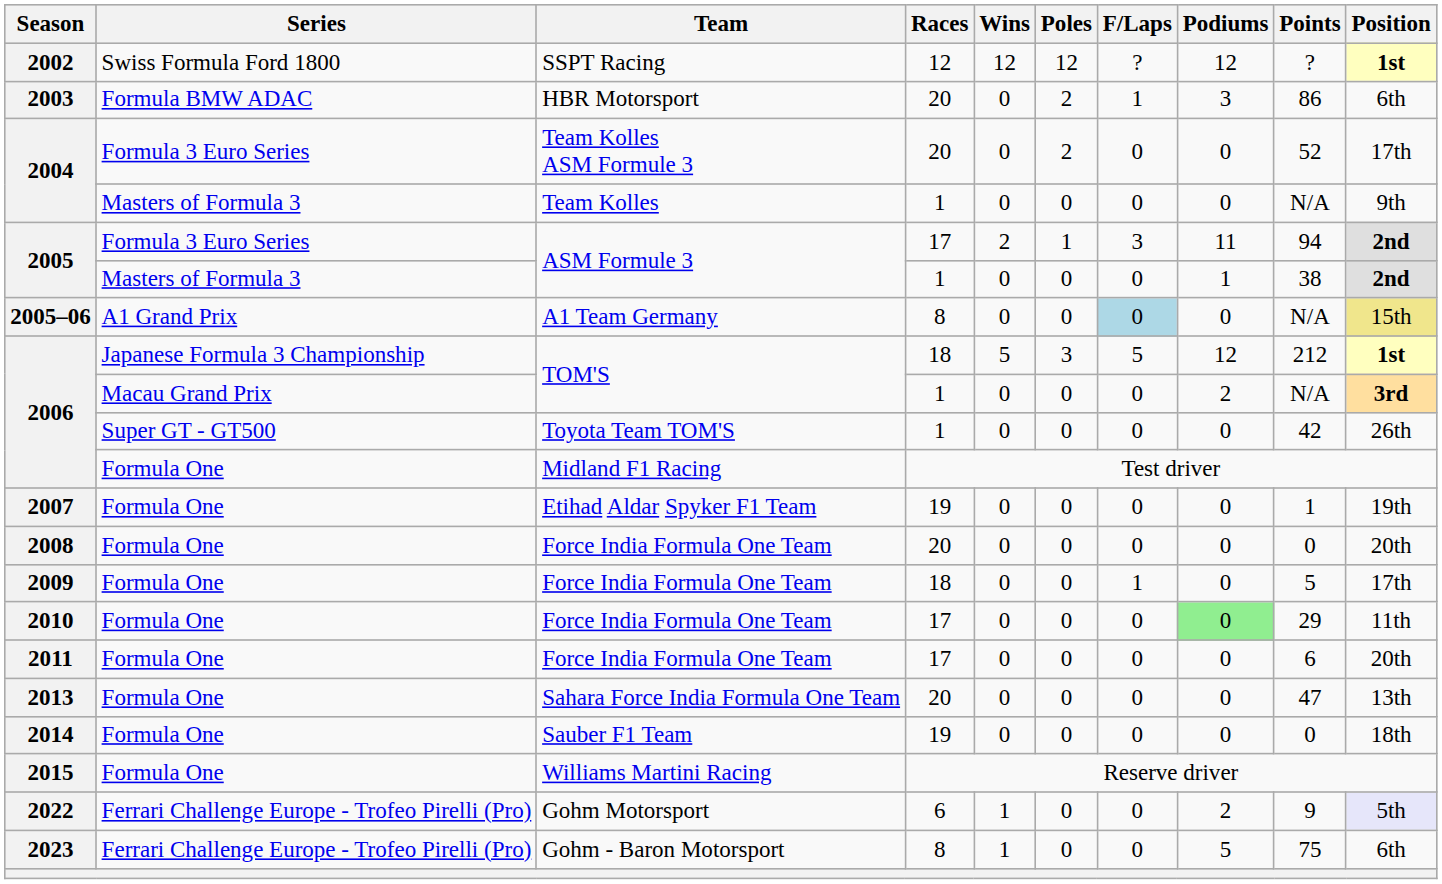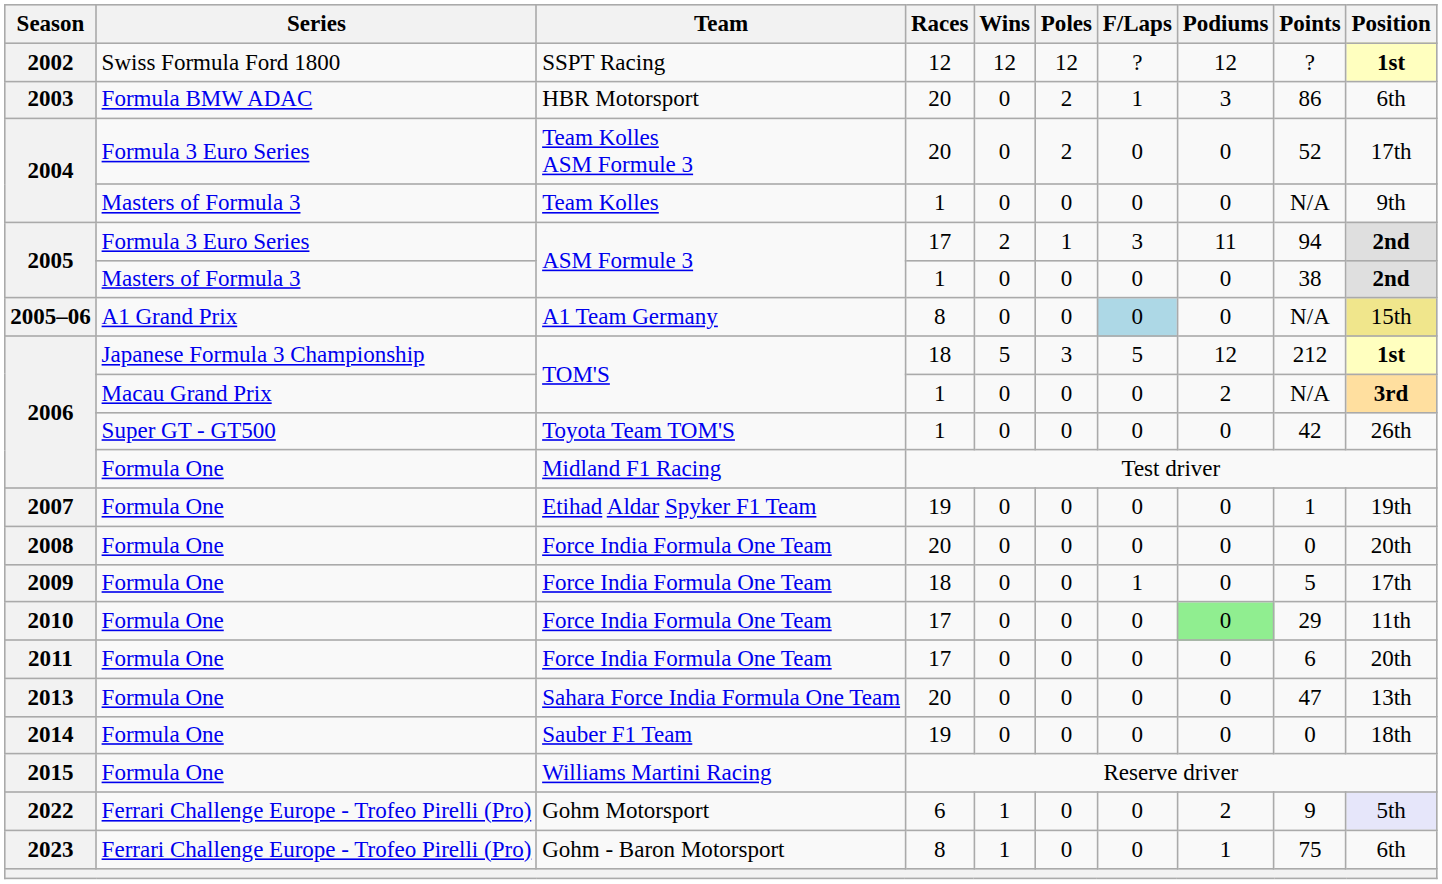 <table class="wikitable" style="font-size: 90%; text-align:center">
 <tr>
 <th>Season</th>
 <th>Series</th>
 <th>Team</th>
 <th>Races</th>
 <th>Wins</th>
 <th>Poles</th>
 <th>F/Laps</th>
 <th>Podiums</th>
 <th>Points</th>
 <th>Position</th>
 </tr>
 <tr>
 <th>2002</th>
 <td align=left>Swiss Formula Ford 1800</td>
 <td align=left>SSPT Racing</td>
 <td>12</td>
 <td>12</td>
 <td>12</td>
 <td>?</td>
 <td>12</td>
 <td>?</td>
 <td style="background:#FFFFBF;"><strong>1st</strong></td>
 </tr>
 <tr>
 <th>2003</th>
 <td align=left><a href='#'>Formula BMW ADAC</a></td>
 <td align=left>HBR Motorsport</td>
 <td>20</td>
 <td>0</td>
 <td>2</td>
 <td>1</td>
 <td>3</td>
 <td>86</td>
 <td>6th</td>
 </tr>
 <tr>
 <th rowspan=2>2004</th>
 <td align=left><a href='#'>Formula 3 Euro Series</a></td>
 <td align=left><a href='#'>Team Kolles</a><br><a href='#'>ASM Formule 3</a></td>
 <td>20</td>
 <td>0</td>
 <td>2</td>
 <td>0</td>
 <td>0</td>
 <td>52</td>
 <td>17th</td>
 </tr>
 <tr>
 <td align=left><a href='#'>Masters of Formula 3</a></td>
 <td align=left><a href='#'>Team Kolles</a></td>
 <td>1</td>
 <td>0</td>
 <td>0</td>
 <td>0</td>
 <td>0</td>
 <td>N/A</td>
 <td>9th</td>
 </tr>
 <tr>
 <th rowspan=2>2005</th>
 <td align=left><a href='#'>Formula 3 Euro Series</a></td>
 <td align=left rowspan=2><a href='#'>ASM Formule 3</a></td>
 <td>17</td>
 <td>2</td>
 <td>1</td>
 <td>3</td>
 <td>11</td>
 <td>94</td>
 <td style="background:#DFDFDF;"><strong>2nd</strong></td>
 </tr>
 <tr>
 <td align=left><a href='#'>Masters of Formula 3</a></td>
 <td>1</td>
 <td>0</td>
 <td>0</td>
 <td>0</td>
-<td>1</td>
+<td>0</td>
 <td>38</td>
 <td style="background:#DFDFDF;"><strong>2nd</strong></td>
 </tr>
 <tr>
 <th nowrap>2005–06</th>
 <td align=left><a href='#'>A1 Grand Prix</a></td>
 <td align=left><a href='#'>A1 Team Germany</a></td>
 <td>8</td>
 <td>0</td>
 <td>0</td>
 <td style="background: lightblue;">0</td>
 <td>0</td>
 <td>N/A</td>
 <td style="background: khaki;">15th</td>
 </tr>
 <tr>
 <th rowspan=4>2006</th>
 <td align=left><a href='#'>Japanese Formula 3 Championship</a></td>
 <td align=left rowspan=2><a href='#'>TOM'S</a></td>
 <td>18</td>
 <td>5</td>
 <td>3</td>
 <td>5</td>
 <td>12</td>
 <td>212</td>
 <td style="background:#FFFFBF;"><strong>1st</strong></td>
 </tr>
 <tr>
 <td align=left><a href='#'>Macau Grand Prix</a></td>
 <td>1</td>
 <td>0</td>
 <td>0</td>
 <td>0</td>
 <td>2</td>
 <td>N/A</td>
 <td style="background:#FFDF9F;"><strong>3rd</strong></td>
 </tr>
 <tr>
 <td align=left><a href='#'>Super GT - GT500</a></td>
 <td align=left><a href='#'>Toyota Team TOM'S</a></td>
 <td>1</td>
 <td>0</td>
 <td>0</td>
 <td>0</td>
 <td>0</td>
 <td>42</td>
 <td>26th</td>
 </tr>
 <tr>
 <td align=left><a href='#'>Formula One</a></td>
 <td align=left><a href='#'>Midland F1 Racing</a></td>
 <td align=center colspan=7>Test driver</td>
 </tr>
 <tr>
 <th>2007</th>
 <td align=left><a href='#'>Formula One</a></td>
 <td align=left><a href='#'>Etihad</a> <a href='#'>Aldar</a> <a href='#'>Spyker F1 Team</a></td>
 <td>19</td>
 <td>0</td>
 <td>0</td>
 <td>0</td>
 <td>0</td>
 <td>1</td>
 <td>19th</td>
 </tr>
 <tr>
 <th>2008</th>
 <td align=left><a href='#'>Formula One</a></td>
 <td align=left><a href='#'>Force India Formula One Team</a></td>
 <td>20</td>
 <td>0</td>
 <td>0</td>
 <td>0</td>
 <td>0</td>
 <td>0</td>
 <td>20th</td>
 </tr>
 <tr>
 <th>2009</th>
 <td align=left><a href='#'>Formula One</a></td>
 <td align=left><a href='#'>Force India Formula One Team</a></td>
 <td>18</td>
 <td>0</td>
 <td>0</td>
 <td>1</td>
 <td>0</td>
 <td>5</td>
 <td>17th</td>
 </tr>
 <tr>
 <th>2010</th>
 <td align=left><a href='#'>Formula One</a></td>
 <td align=left><a href='#'>Force India Formula One Team</a></td>
 <td>17</td>
 <td>0</td>
 <td>0</td>
 <td>0</td>
 <td style="background: lightgreen;">0</td>
 <td>29</td>
 <td>11th</td>
 </tr>
 <tr>
 <th>2011</th>
 <td align=left><a href='#'>Formula One</a></td>
 <td align=left><a href='#'>Force India Formula One Team</a></td>
 <td>17</td>
 <td>0</td>
 <td>0</td>
 <td>0</td>
 <td>0</td>
 <td>6</td>
 <td>20th</td>
 </tr>
 <tr>
 <th>2013</th>
 <td align=left><a href='#'>Formula One</a></td>
 <td align=left nowrap><a href='#'>Sahara Force India Formula One Team</a></td>
 <td>20</td>
 <td>0</td>
 <td>0</td>
 <td>0</td>
 <td>0</td>
 <td>47</td>
 <td>13th</td>
 </tr>
 <tr>
 <th>2014</th>
 <td align=left><a href='#'>Formula One</a></td>
 <td align=left><a href='#'>Sauber F1 Team</a></td>
 <td>19</td>
 <td>0</td>
 <td>0</td>
 <td>0</td>
 <td>0</td>
 <td>0</td>
 <td>18th</td>
 </tr>
 <tr>
 <th>2015</th>
 <td align=left><a href='#'>Formula One</a></td>
 <td align=left><a href='#'>Williams Martini Racing</a></td>
 <td colspan=7>Reserve driver</td>
 </tr>
 <tr>
 <th>2022</th>
 <td align=left nowrap><a href='#'>Ferrari Challenge Europe - Trofeo Pirelli (Pro)</a></td>
 <td align=left>Gohm Motorsport</td>
 <td>6</td>
 <td>1</td>
 <td>0</td>
 <td>0</td>
 <td>2</td>
 <td>9</td>
 <td style="background: lavender;">5th</td>
 </tr>
 <tr>
 <th>2023</th>
 <td align=left><a href='#'>Ferrari Challenge Europe - Trofeo Pirelli (Pro)</a></td>
 <td align=left>Gohm - Baron Motorsport</td>
 <td>8</td>
 <td>1</td>
 <td>0</td>
 <td>0</td>
-<td>5</td>
+<td>1</td>
 <td>75</td>
 <td>6th</td>
 </tr>
 <tr>
 <th colspan="10"></th>
 </tr>
 </table>
